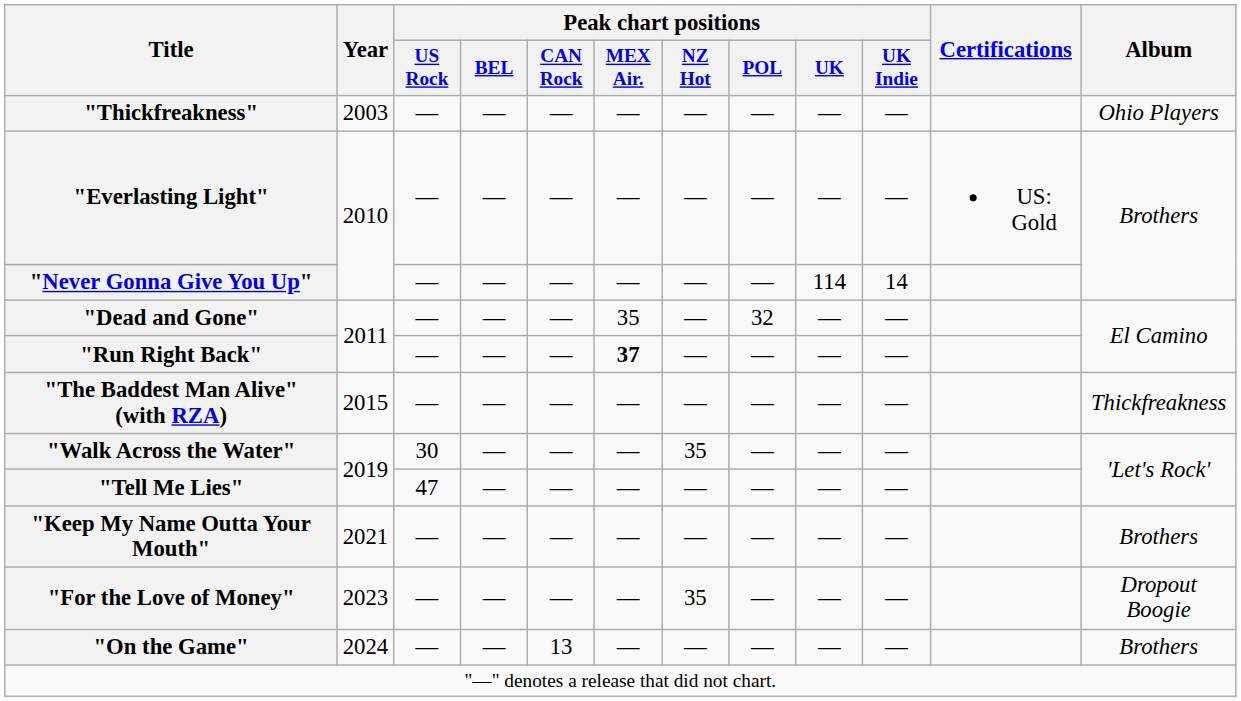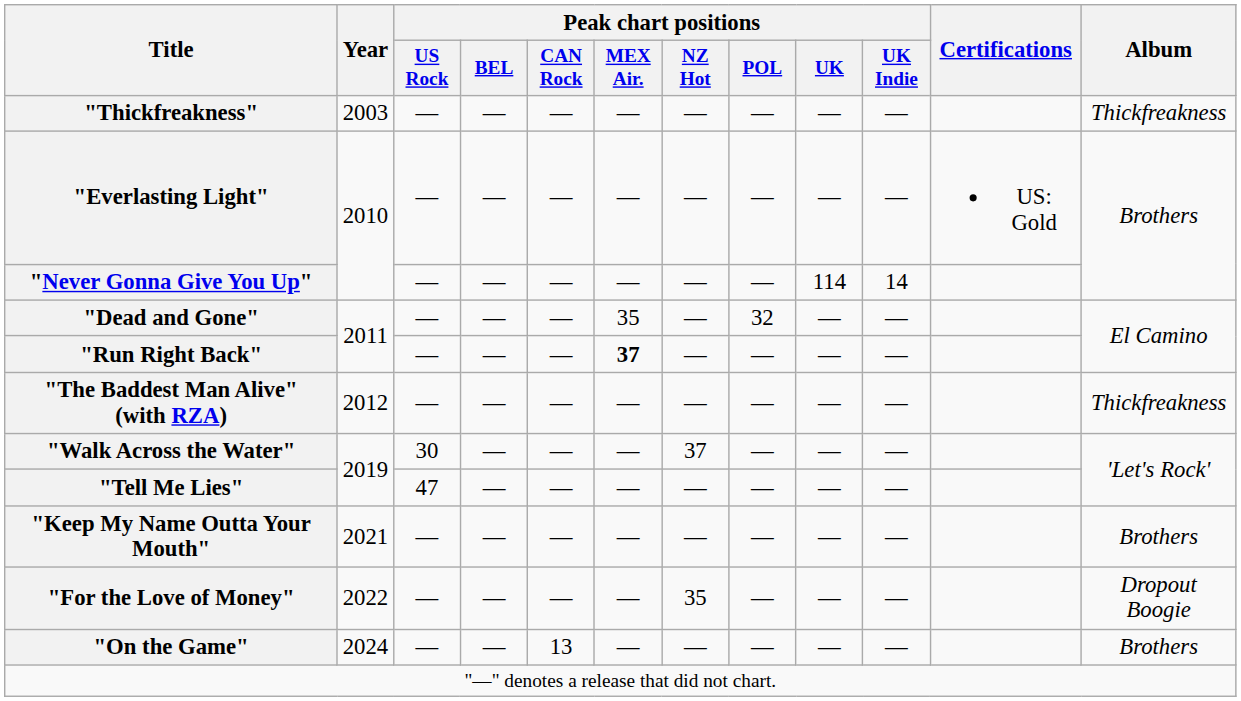 <table class="wikitable plainrowheaders" style="text-align:center;">
 <tr>
 <th rowspan="2">Title</th>
 <th rowspan="2">Year</th>
 <th colspan="8">Peak chart positions</th>
 <th rowspan="2"><a href='#'>Certifications</a></th>
 <th rowspan="2">Album</th>
 </tr>
 <tr>
 <th style="width:3em;font-size:85%"><a href='#'>US<br>Rock</a><br></th>
 <th style="width:3em;font-size:85%"><a href='#'>BEL</a><br></th>
 <th style="width:3em;font-size:85%"><a href='#'>CAN<br>Rock</a><br></th>
 <th style="width:3em;font-size:85%"><a href='#'>MEX<br>Air.</a><br></th>
 <th style="width:3em;font-size:85%"><a href='#'>NZ<br>Hot</a><br></th>
 <th style="width:3em;font-size:85%"><a href='#'>POL</a><br></th>
 <th style="width:3em;font-size:85%"><a href='#'>UK</a><br></th>
 <th style="width:3em;font-size:85%"><a href='#'>UK<br>Indie</a><br></th>
 </tr>
 <tr>
 <th scope="row">"Thickfreakness"</th>
 <td>2003</td>
 <td>—</td>
 <td>—</td>
 <td>—</td>
 <td>—</td>
 <td>—</td>
 <td>—</td>
 <td>—</td>
 <td>—</td>
 <td></td>
-<td><em>Ohio Players</em></td>
+<td><em>Thickfreakness</em></td>
 </tr>
 <tr>
 <th scope="row">"Everlasting Light"</th>
 <td rowspan="2">2010</td>
 <td>—</td>
 <td>—</td>
 <td>—</td>
 <td>—</td>
 <td>—</td>
 <td>—</td>
 <td>—</td>
 <td>—</td>
 <td><br><ul><li>US: Gold</li></ul></td>
 <td rowspan="2"><em>Brothers</em></td>
 </tr>
 <tr>
 <th scope="row">"<a href='#'>Never Gonna Give You Up</a>"</th>
 <td>—</td>
 <td>—</td>
 <td>—</td>
 <td>—</td>
 <td>—</td>
 <td>—</td>
 <td>114</td>
 <td>14</td>
 <td></td>
 </tr>
 <tr>
 <th scope="row">"Dead and Gone"</th>
 <td rowspan="2">2011</td>
 <td>—</td>
 <td>—</td>
 <td>—</td>
 <td>35</td>
 <td>—</td>
 <td>32</td>
 <td>—</td>
 <td>—</td>
 <td></td>
 <td rowspan="2"><em>El Camino</em></td>
 </tr>
 <tr>
 <th scope="row">"Run Right Back"</th>
 <td>—</td>
 <td>—</td>
 <td>—</td>
 <td><strong>37</strong></td>
 <td>—</td>
 <td>—</td>
 <td>—</td>
 <td>—</td>
 <td></td>
 </tr>
 <tr>
 <th scope="row">"The Baddest Man Alive"<br><span>(with <a href='#'>RZA</a>)</span></th>
-<td>2015</td>
+<td>2012</td>
 <td>—</td>
 <td>—</td>
 <td>—</td>
 <td>—</td>
 <td>—</td>
 <td>—</td>
 <td>—</td>
 <td>—</td>
 <td></td>
 <td><em>Thickfreakness</em></td>
 </tr>
 <tr>
 <th scope="row">"Walk Across the Water"</th>
 <td rowspan="2">2019</td>
 <td>30</td>
 <td>—</td>
 <td>—</td>
 <td>—</td>
-<td>35</td>
+<td>37</td>
 <td>—</td>
 <td>—</td>
 <td>—</td>
 <td></td>
 <td rowspan="2"><em> 'Let's Rock' </em></td>
 </tr>
 <tr>
 <th scope="row">"Tell Me Lies"</th>
 <td>47</td>
 <td>—</td>
 <td>—</td>
 <td>—</td>
 <td>—</td>
 <td>—</td>
 <td>—</td>
 <td>—</td>
 <td></td>
 </tr>
 <tr>
 <th scope="row">"Keep My Name Outta Your Mouth"</th>
 <td>2021</td>
 <td>—</td>
 <td>—</td>
 <td>—</td>
 <td>—</td>
 <td>—</td>
 <td>—</td>
 <td>—</td>
 <td>—</td>
 <td></td>
 <td><em>Brothers</em></td>
 </tr>
 <tr>
 <th scope="row">"For the Love of Money"</th>
-<td>2023</td>
+<td>2022</td>
 <td>—</td>
 <td>—</td>
 <td>—</td>
 <td>—</td>
 <td>35</td>
 <td>—</td>
 <td>—</td>
 <td>—</td>
 <td></td>
 <td><em>Dropout Boogie</em></td>
 </tr>
 <tr>
 <th scope="row">"On the Game"</th>
 <td>2024</td>
 <td>—</td>
 <td>—</td>
 <td>13</td>
 <td>—</td>
 <td>—</td>
 <td>—</td>
 <td>—</td>
 <td>—</td>
 <td></td>
 <td><em>Brothers</em></td>
 </tr>
 <tr>
 <td colspan="18" style="font-size:85%;">"—" denotes a release that did not chart.</td>
 </tr>
 </table>
